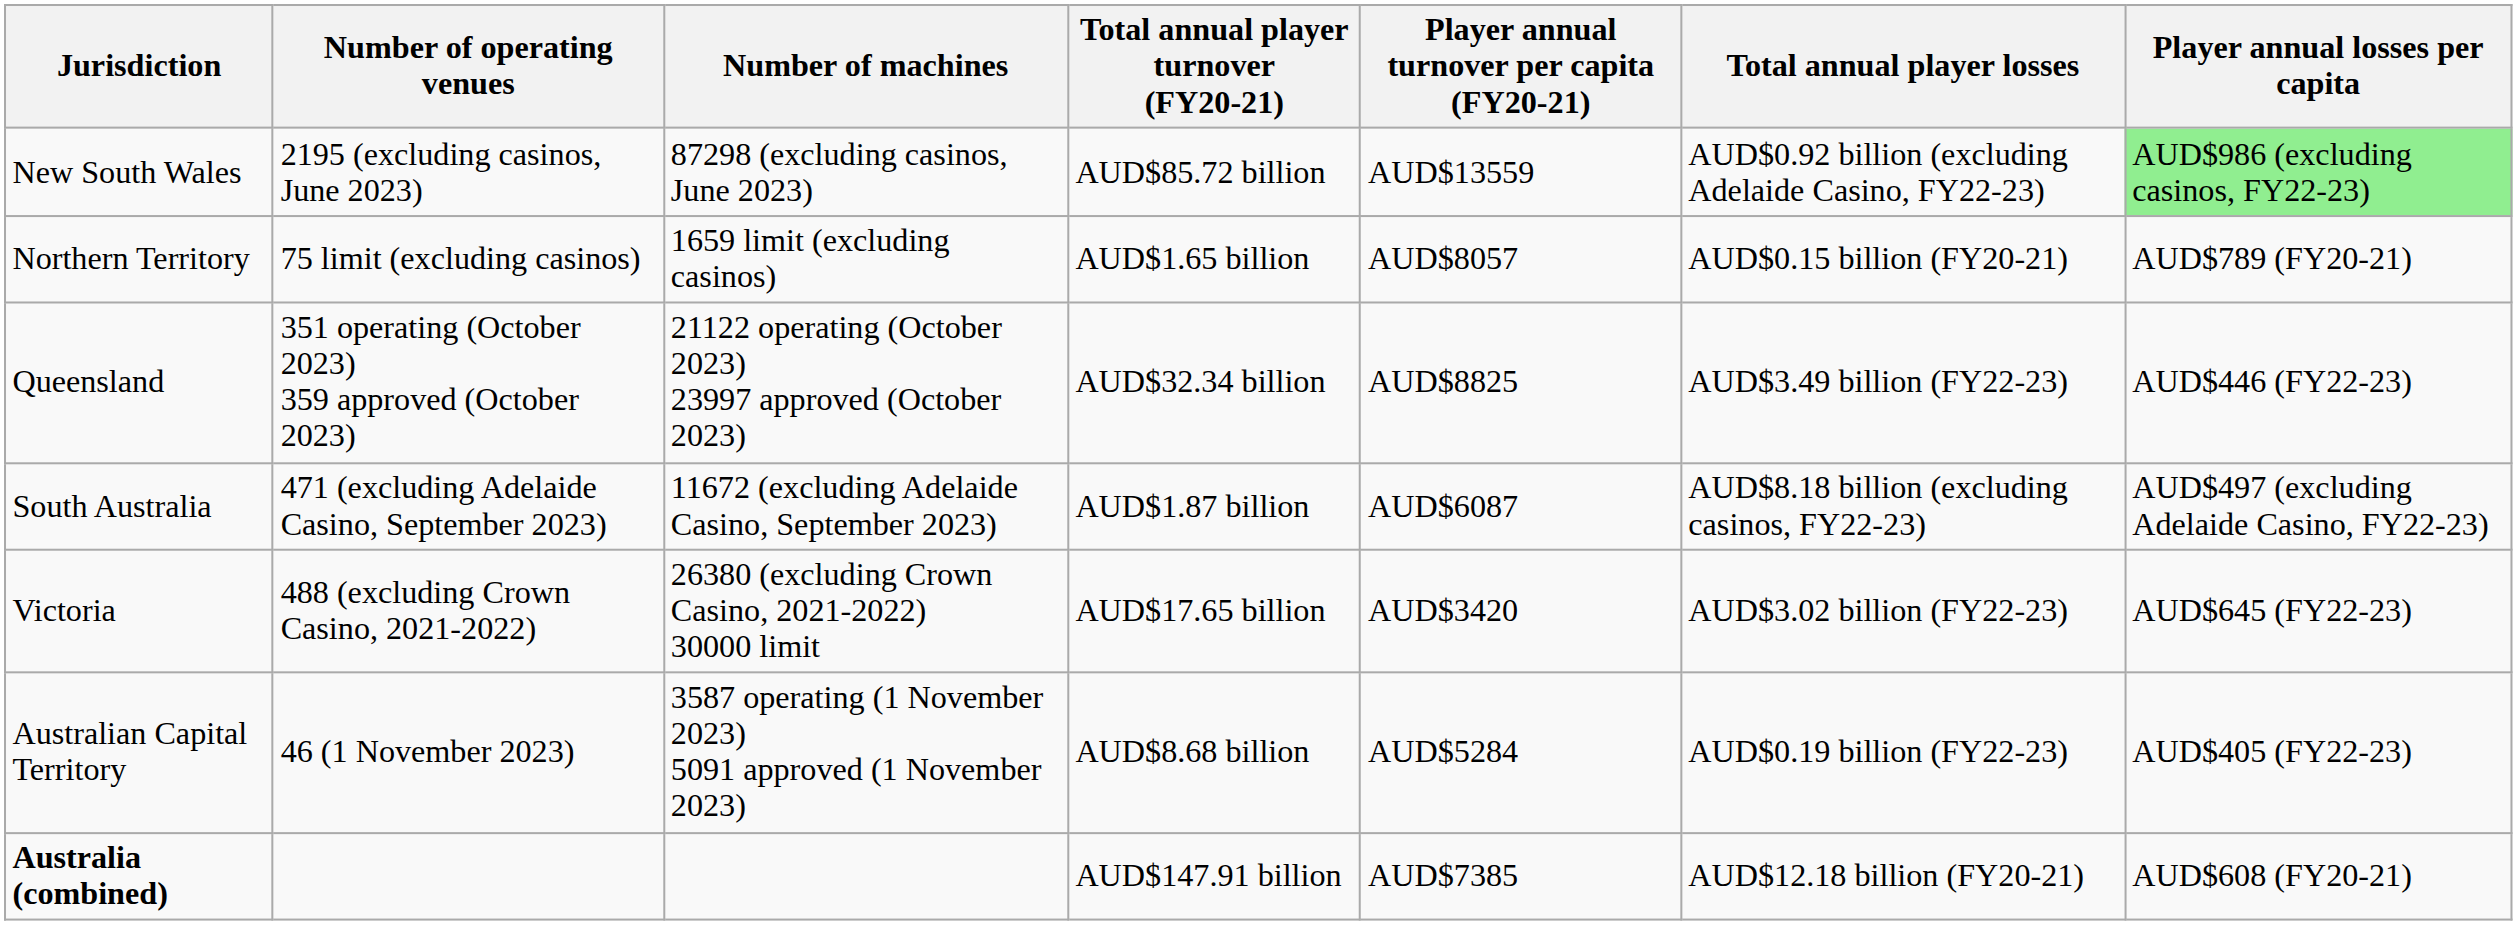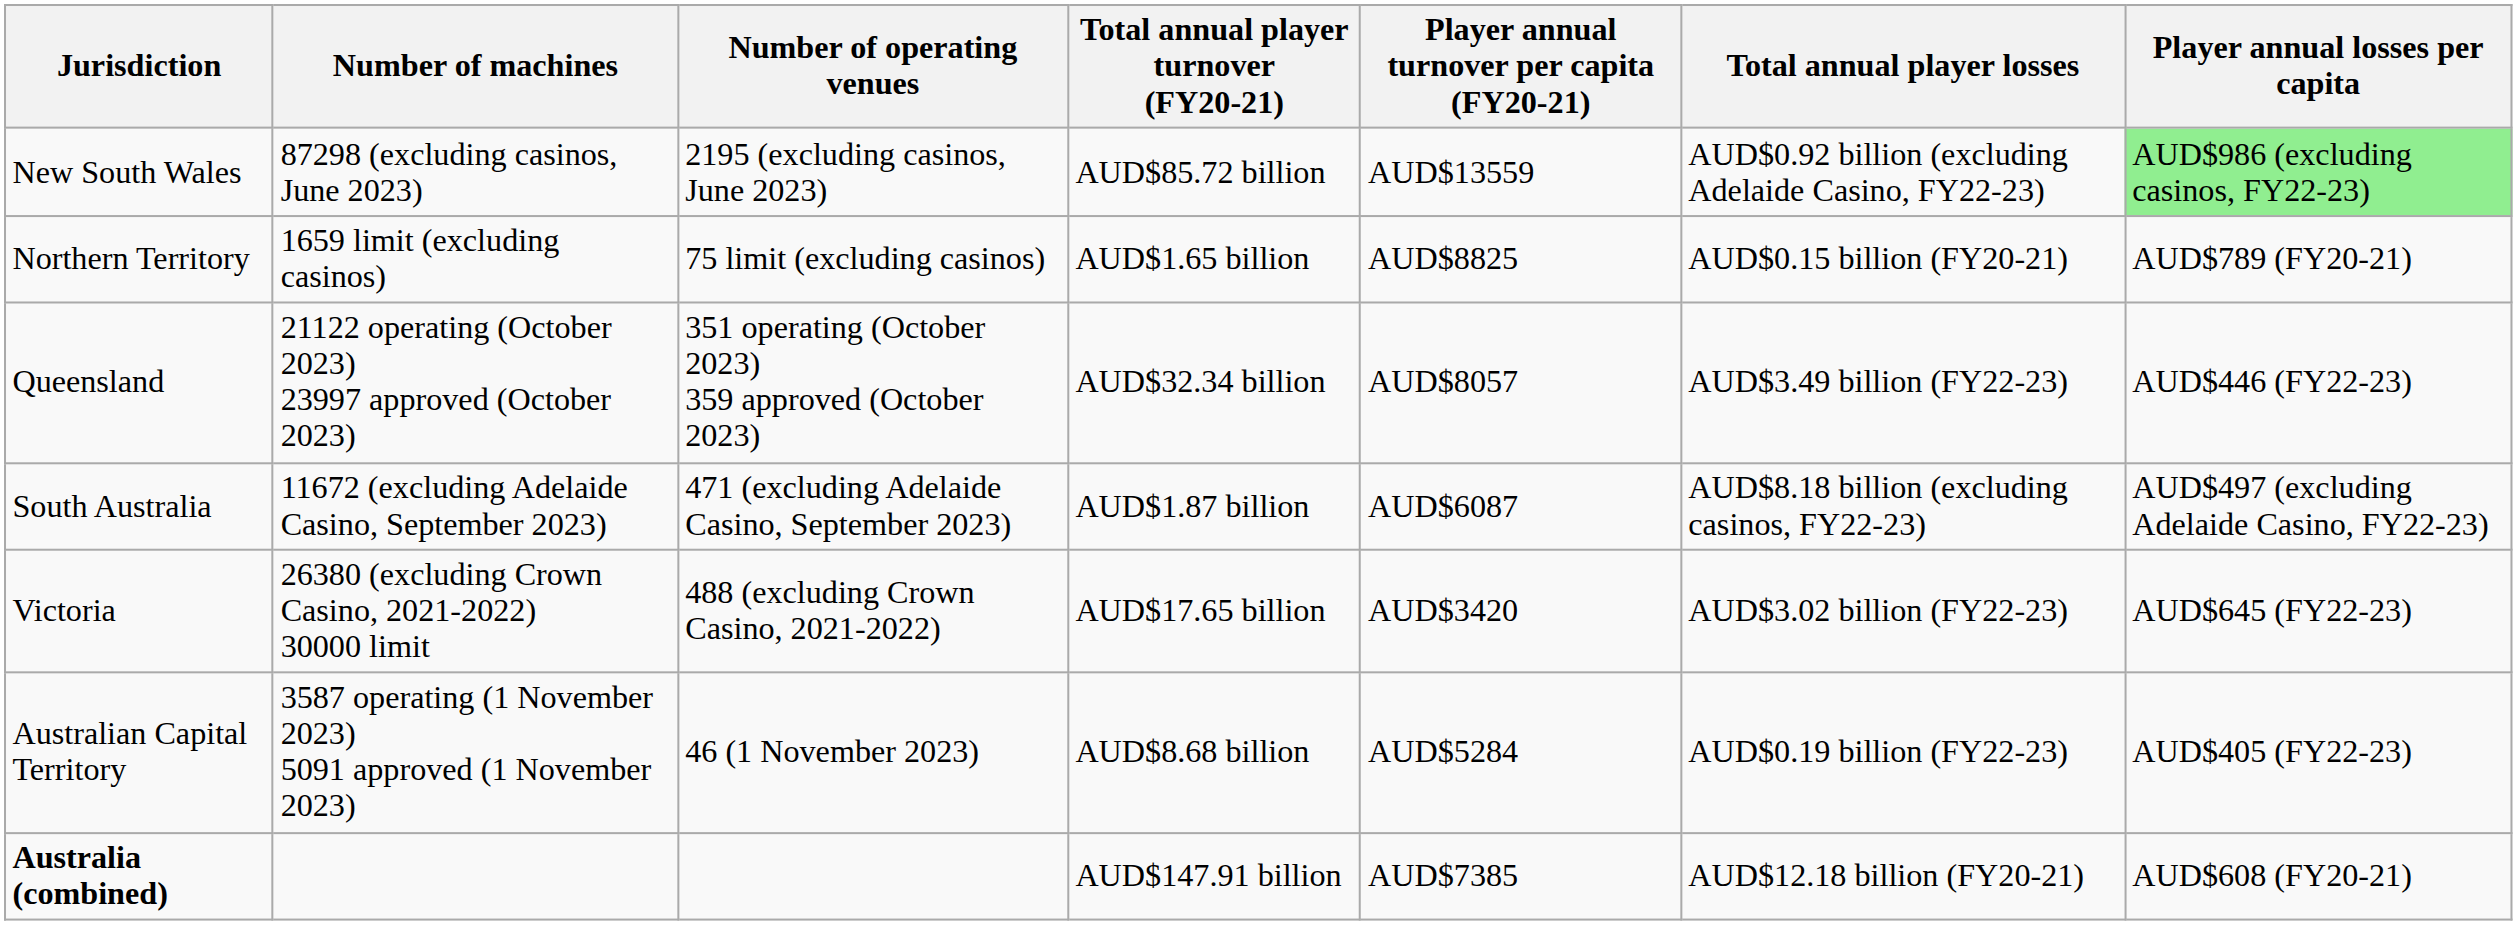 <table class="wikitable">
 <tr>
 <th>Jurisdiction</th>
+<th>Number of machines</th>
 <th>Number of operating venues</th>
-<th>Number of machines</th>
 <th>Total annual player turnover<br>(FY20-21)</th>
 <th>Player annual turnover per capita<br>(FY20-21)</th>
 <th>Total annual player losses</th>
 <th>Player annual losses per capita</th>
 </tr>
 <tr>
 <td>New South Wales</td>
+<td>87298 (excluding casinos, June 2023)</td>
 <td>2195 (excluding casinos, June 2023)</td>
-<td>87298 (excluding casinos, June 2023)</td>
 <td>AUD$85.72 billion</td>
 <td>AUD$13559</td>
 <td>AUD$0.92 billion (excluding Adelaide Casino, FY22-23)</td>
 <td style="background: lightgreen;">AUD$986 (excluding casinos, FY22-23)</td>
 </tr>
 <tr>
 <td>Northern Territory</td>
+<td>1659 limit (excluding casinos)</td>
 <td>75 limit (excluding casinos)</td>
-<td>1659 limit (excluding casinos)</td>
 <td>AUD$1.65 billion</td>
-<td>AUD$8057</td>
+<td>AUD$8825</td>
 <td>AUD$0.15 billion (FY20-21)</td>
 <td>AUD$789 (FY20-21)</td>
 </tr>
 <tr>
 <td>Queensland</td>
+<td>21122 operating (October 2023)<br>23997 approved (October 2023)</td>
 <td>351 operating (October 2023)<br>359 approved (October 2023)</td>
-<td>21122 operating (October 2023)<br>23997 approved (October 2023)</td>
 <td>AUD$32.34 billion</td>
-<td>AUD$8825</td>
+<td>AUD$8057</td>
 <td>AUD$3.49 billion (FY22-23)</td>
 <td>AUD$446 (FY22-23)</td>
 </tr>
 <tr>
 <td>South Australia</td>
+<td>11672 (excluding Adelaide Casino, September 2023)</td>
 <td>471 (excluding Adelaide Casino, September 2023)</td>
-<td>11672 (excluding Adelaide Casino, September 2023)</td>
 <td>AUD$1.87 billion</td>
 <td>AUD$6087</td>
 <td>AUD$8.18 billion (excluding casinos, FY22-23)</td>
 <td>AUD$497 (excluding Adelaide Casino, FY22-23)</td>
 </tr>
 <tr>
 <td>Victoria</td>
+<td>26380 (excluding Crown Casino, 2021-2022)<br>30000 limit</td>
 <td>488 (excluding Crown Casino, 2021-2022)</td>
-<td>26380 (excluding Crown Casino, 2021-2022)<br>30000 limit</td>
 <td>AUD$17.65 billion</td>
 <td>AUD$3420</td>
 <td>AUD$3.02 billion (FY22-23)</td>
 <td>AUD$645 (FY22-23)</td>
 </tr>
 <tr>
 <td>Australian Capital Territory</td>
+<td>3587 operating (1 November 2023)<br>5091 approved (1 November 2023)</td>
 <td>46 (1 November 2023)</td>
-<td>3587 operating (1 November 2023)<br>5091 approved (1 November 2023)</td>
 <td>AUD$8.68 billion</td>
 <td>AUD$5284</td>
 <td>AUD$0.19 billion (FY22-23)</td>
 <td>AUD$405 (FY22-23)</td>
 </tr>
 <tr>
 <td><strong>Australia (combined)</strong></td>
 <td></td>
 <td></td>
 <td>AUD$147.91 billion</td>
 <td>AUD$7385</td>
 <td>AUD$12.18 billion (FY20-21)</td>
 <td>AUD$608 (FY20-21)</td>
 </tr>
 </table>
